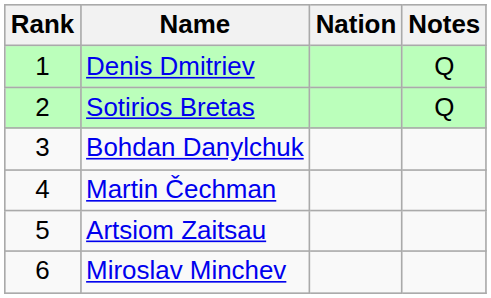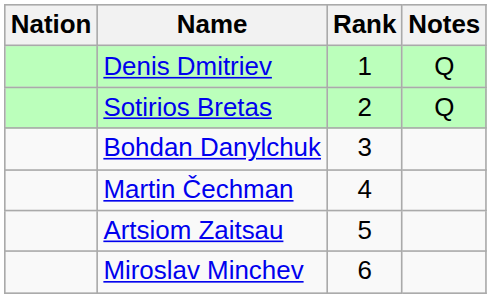 <table class="wikitable sortable" style="text-align:center">
 <tr>
+<th>Nation</th>
+<th>Name</th>
 <th>Rank</th>
-<th>Name</th>
-<th>Nation</th>
 <th>Notes</th>
 </tr>
 <tr bgcolor=bbffbb>
+<td align=left></td>
+<td align=left><a href='#'>Denis Dmitriev</a></td>
 <td>1</td>
-<td align=left><a href='#'>Denis Dmitriev</a></td>
-<td align=left></td>
 <td>Q</td>
 </tr>
 <tr bgcolor=bbffbb>
+<td align=left></td>
+<td align=left><a href='#'>Sotirios Bretas</a></td>
 <td>2</td>
-<td align=left><a href='#'>Sotirios Bretas</a></td>
-<td align=left></td>
 <td>Q</td>
 </tr>
 <tr>
+<td align=left></td>
+<td align=left><a href='#'>Bohdan Danylchuk</a></td>
 <td>3</td>
-<td align=left><a href='#'>Bohdan Danylchuk</a></td>
-<td align=left></td>
 <td></td>
 </tr>
 <tr>
+<td align=left></td>
+<td align=left><a href='#'>Martin Čechman</a></td>
 <td>4</td>
-<td align=left><a href='#'>Martin Čechman</a></td>
-<td align=left></td>
 <td></td>
 </tr>
 <tr>
+<td align=left></td>
+<td align=left><a href='#'>Artsiom Zaitsau</a></td>
 <td>5</td>
-<td align=left><a href='#'>Artsiom Zaitsau</a></td>
-<td align=left></td>
 <td></td>
 </tr>
 <tr>
+<td align=left></td>
+<td align=left><a href='#'>Miroslav Minchev</a></td>
 <td>6</td>
-<td align=left><a href='#'>Miroslav Minchev</a></td>
-<td align=left></td>
 <td></td>
 </tr>
 </table>
